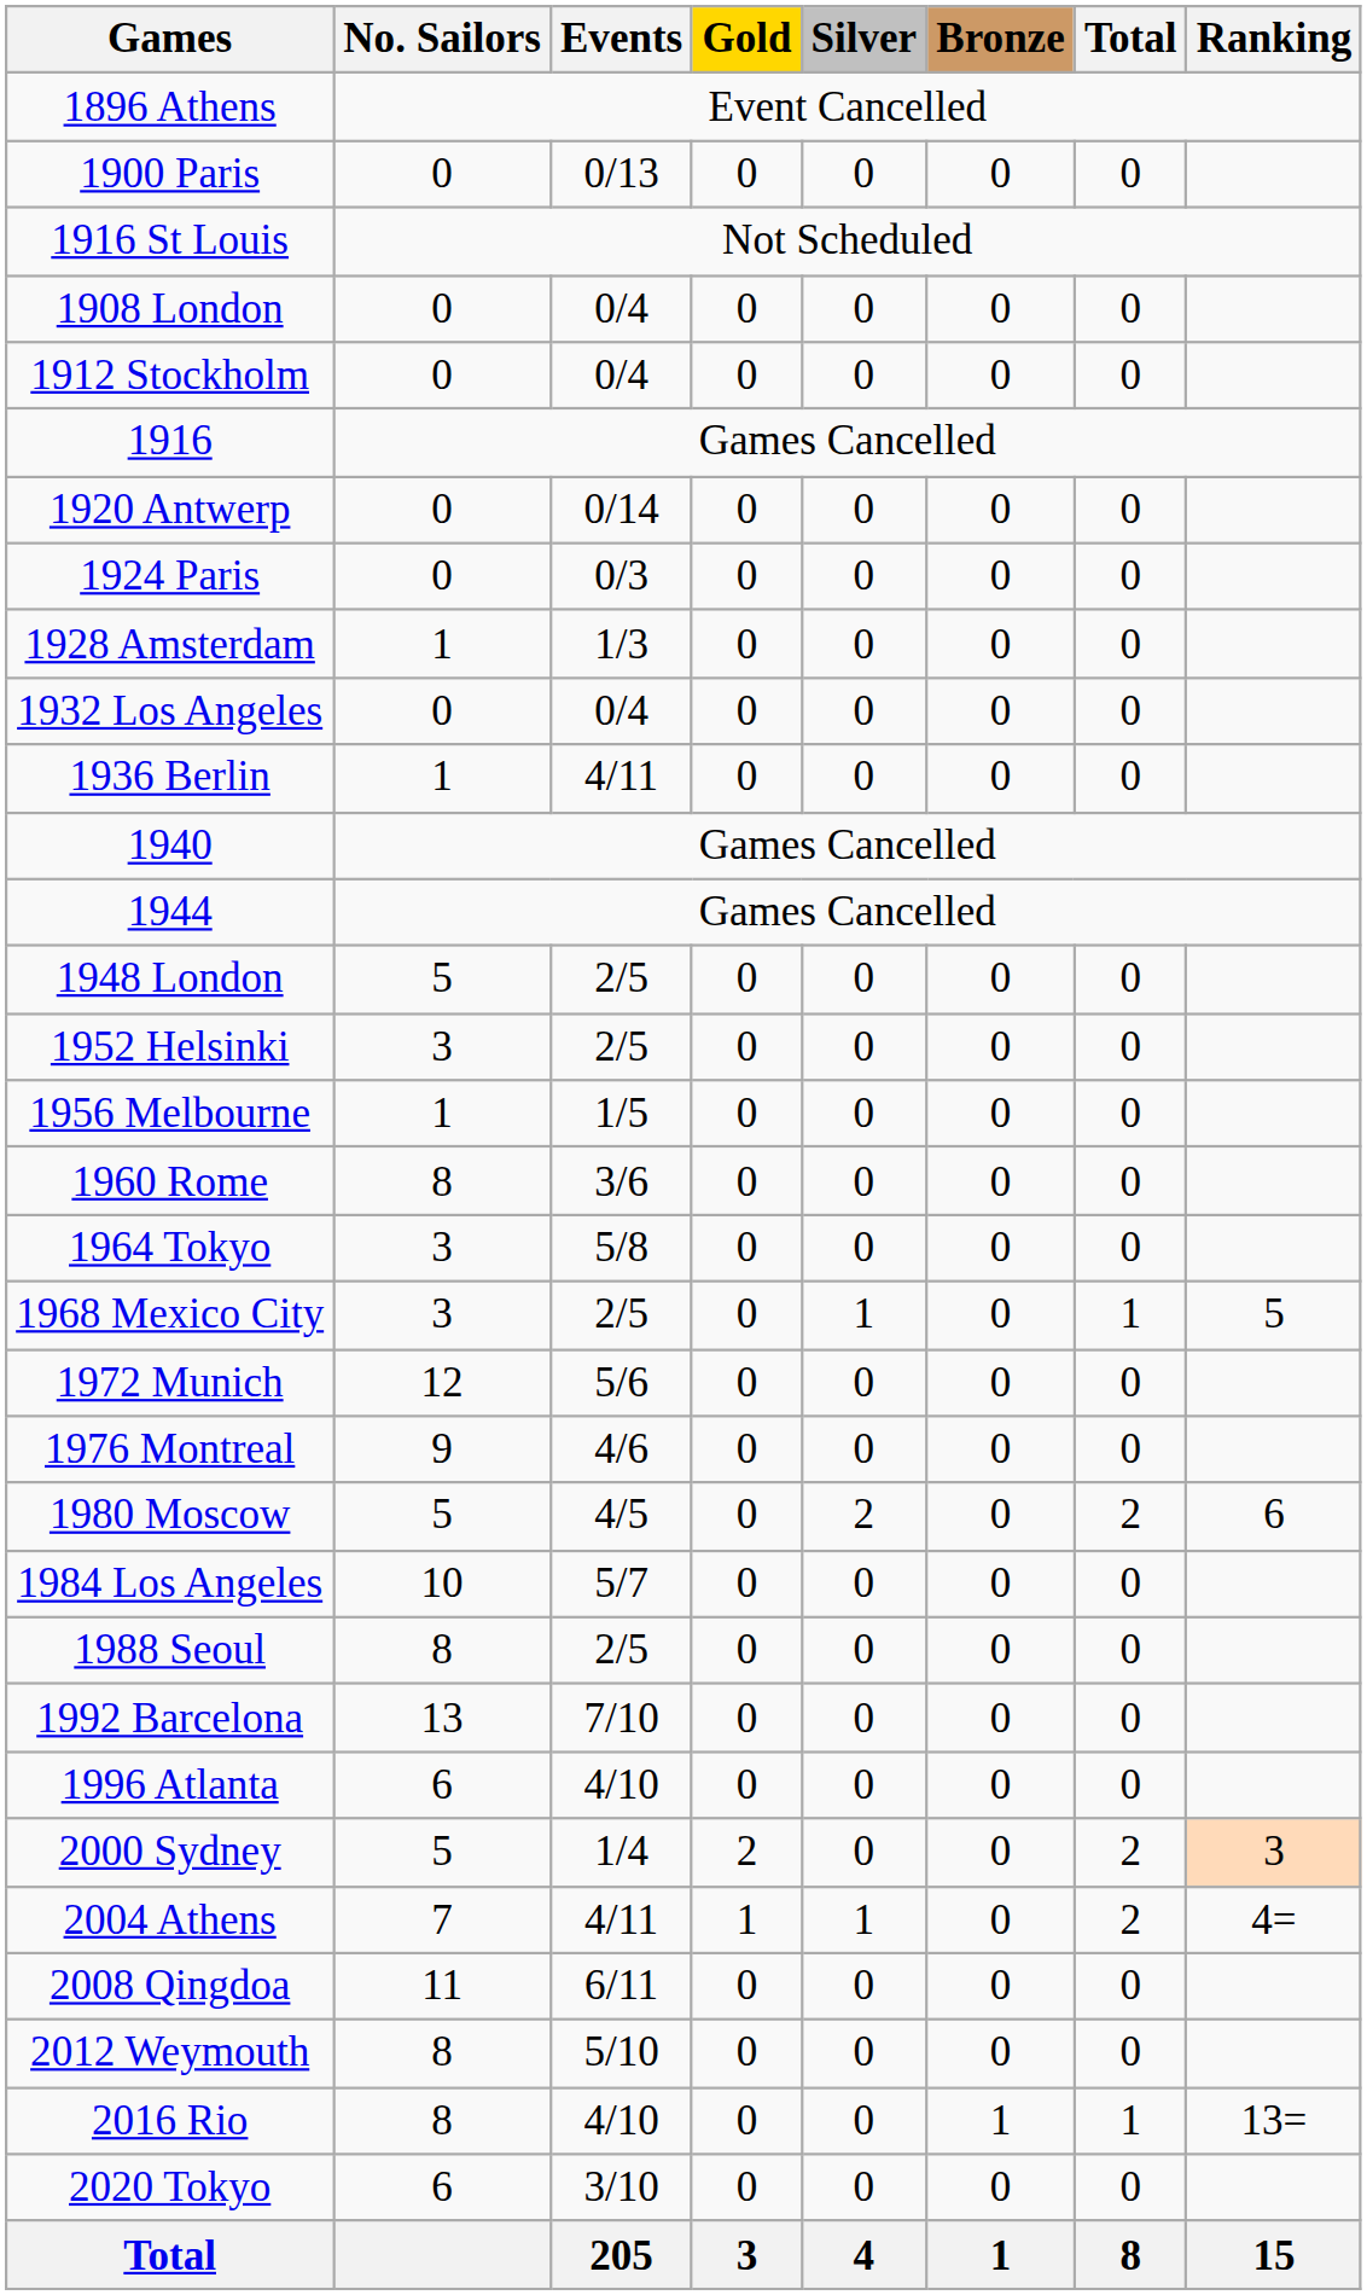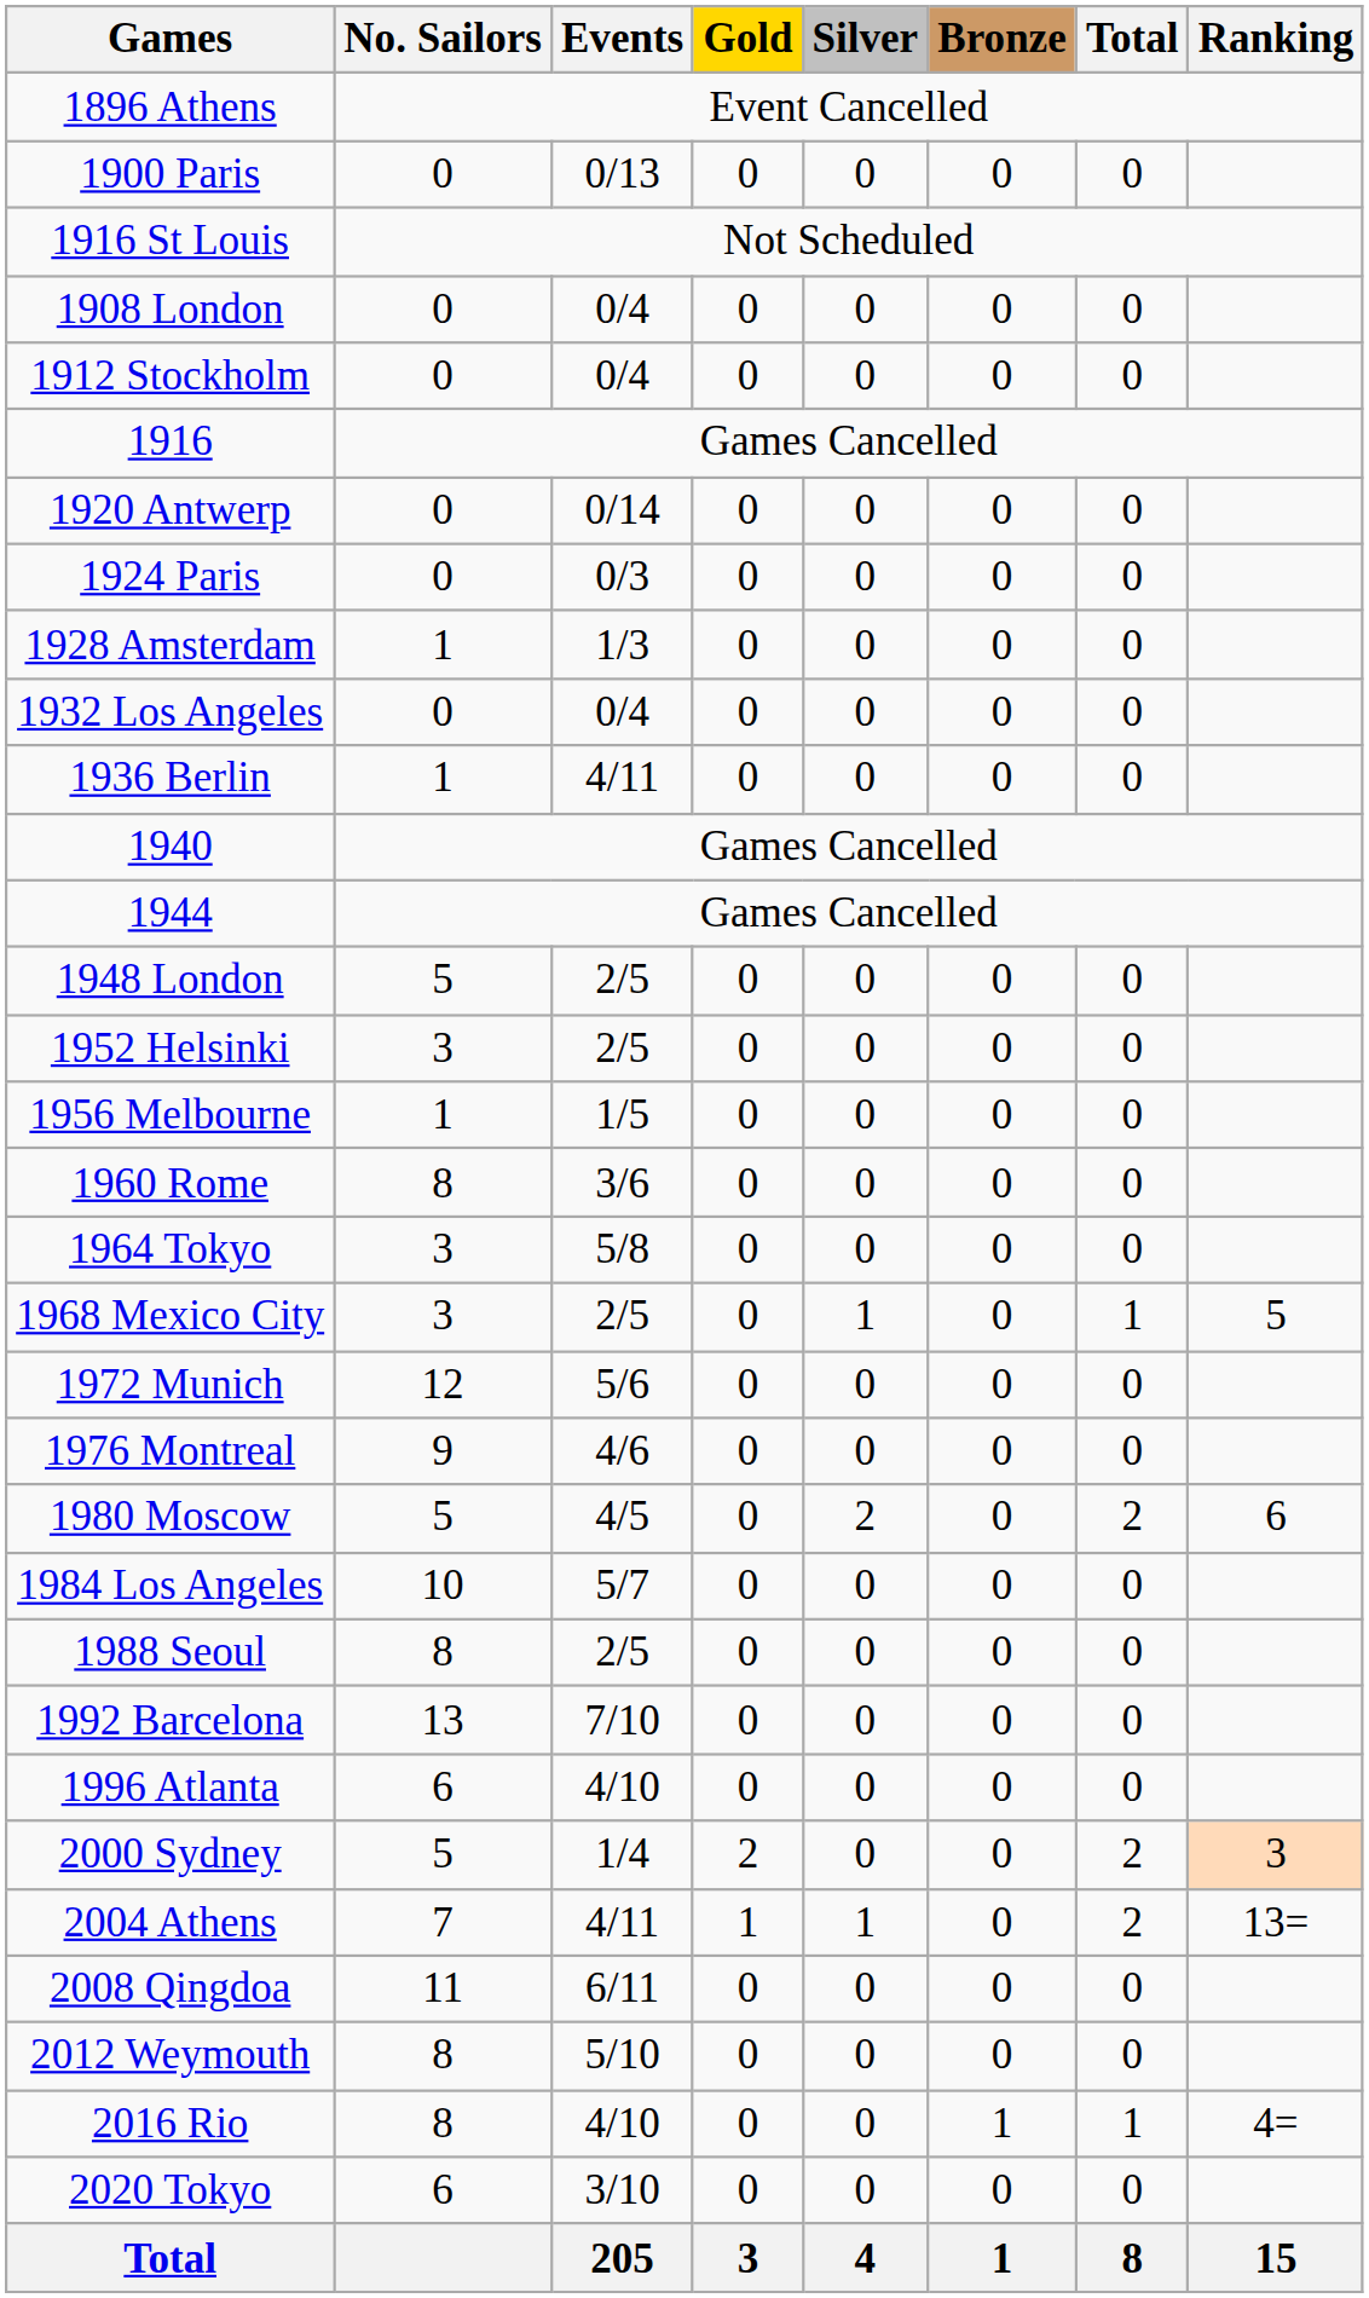 <table class="wikitable sortable" style="text-align:center">
 <tr>
 <th>Games</th>
 <th>No. Sailors</th>
 <th>Events</th>
 <th style="background-color:gold;">Gold</th>
 <th style="background-color:silver;">Silver</th>
 <th style="background-color:#c96;">Bronze</th>
 <th>Total</th>
 <th>Ranking</th>
 </tr>
 <tr>
 <td><a href='#'>1896 Athens</a></td>
 <td colspan=7>Event Cancelled</td>
 </tr>
 <tr>
 <td><a href='#'>1900 Paris</a></td>
 <td>0</td>
 <td>0/13</td>
 <td>0</td>
 <td>0</td>
 <td>0</td>
 <td>0</td>
 <td></td>
 </tr>
 <tr>
 <td><a href='#'>1916 St Louis</a></td>
 <td colspan=7>Not Scheduled</td>
 </tr>
 <tr>
 <td><a href='#'>1908 London</a></td>
 <td>0</td>
 <td>0/4</td>
 <td>0</td>
 <td>0</td>
 <td>0</td>
 <td>0</td>
 <td></td>
 </tr>
 <tr>
 <td><a href='#'>1912 Stockholm</a></td>
 <td>0</td>
 <td>0/4</td>
 <td>0</td>
 <td>0</td>
 <td>0</td>
 <td>0</td>
 <td></td>
 </tr>
 <tr>
 <td><a href='#'>1916</a></td>
 <td colspan=7>Games Cancelled</td>
 </tr>
 <tr>
 <td><a href='#'>1920 Antwerp</a></td>
 <td>0</td>
 <td>0/14</td>
 <td>0</td>
 <td>0</td>
 <td>0</td>
 <td>0</td>
 <td></td>
 </tr>
 <tr>
 <td><a href='#'>1924 Paris</a></td>
 <td>0</td>
 <td>0/3</td>
 <td>0</td>
 <td>0</td>
 <td>0</td>
 <td>0</td>
 <td></td>
 </tr>
 <tr>
 <td><a href='#'>1928 Amsterdam</a></td>
 <td>1</td>
 <td>1/3</td>
 <td>0</td>
 <td>0</td>
 <td>0</td>
 <td>0</td>
 <td></td>
 </tr>
 <tr>
 <td><a href='#'>1932 Los Angeles</a></td>
 <td>0</td>
 <td>0/4</td>
 <td>0</td>
 <td>0</td>
 <td>0</td>
 <td>0</td>
 <td></td>
 </tr>
 <tr>
 <td><a href='#'>1936 Berlin</a></td>
 <td>1</td>
 <td>4/11</td>
 <td>0</td>
 <td>0</td>
 <td>0</td>
 <td>0</td>
 <td></td>
 </tr>
 <tr>
 <td><a href='#'>1940</a></td>
 <td colspan=7>Games Cancelled</td>
 </tr>
 <tr>
 <td><a href='#'>1944</a></td>
 <td colspan=7>Games Cancelled</td>
 </tr>
 <tr>
 <td><a href='#'>1948 London</a></td>
 <td>5</td>
 <td>2/5</td>
 <td>0</td>
 <td>0</td>
 <td>0</td>
 <td>0</td>
 <td></td>
 </tr>
 <tr>
 <td><a href='#'>1952 Helsinki</a></td>
 <td>3</td>
 <td>2/5</td>
 <td>0</td>
 <td>0</td>
 <td>0</td>
 <td>0</td>
 <td></td>
 </tr>
 <tr>
 <td><a href='#'>1956 Melbourne</a></td>
 <td>1</td>
 <td>1/5</td>
 <td>0</td>
 <td>0</td>
 <td>0</td>
 <td>0</td>
 <td></td>
 </tr>
 <tr>
 <td><a href='#'>1960 Rome</a></td>
 <td>8</td>
 <td>3/6</td>
 <td>0</td>
 <td>0</td>
 <td>0</td>
 <td>0</td>
 <td></td>
 </tr>
 <tr>
 <td><a href='#'>1964 Tokyo</a></td>
 <td>3</td>
 <td>5/8</td>
 <td>0</td>
 <td>0</td>
 <td>0</td>
 <td>0</td>
 <td></td>
 </tr>
 <tr>
 <td><a href='#'>1968 Mexico City</a></td>
 <td>3</td>
 <td>2/5</td>
 <td>0</td>
 <td>1</td>
 <td>0</td>
 <td>1</td>
 <td>5</td>
 </tr>
 <tr>
 <td><a href='#'>1972 Munich</a></td>
 <td>12</td>
 <td>5/6</td>
 <td>0</td>
 <td>0</td>
 <td>0</td>
 <td>0</td>
 <td></td>
 </tr>
 <tr>
 <td><a href='#'>1976 Montreal</a></td>
 <td>9</td>
 <td>4/6</td>
 <td>0</td>
 <td>0</td>
 <td>0</td>
 <td>0</td>
 <td></td>
 </tr>
 <tr>
 <td><a href='#'>1980 Moscow</a></td>
 <td>5</td>
 <td>4/5</td>
 <td>0</td>
 <td>2</td>
 <td>0</td>
 <td>2</td>
 <td>6</td>
 </tr>
 <tr>
 <td><a href='#'>1984 Los Angeles</a></td>
 <td>10</td>
 <td>5/7</td>
 <td>0</td>
 <td>0</td>
 <td>0</td>
 <td>0</td>
 <td></td>
 </tr>
 <tr>
 <td><a href='#'>1988 Seoul</a></td>
 <td>8</td>
 <td>2/5</td>
 <td>0</td>
 <td>0</td>
 <td>0</td>
 <td>0</td>
 <td></td>
 </tr>
 <tr>
 <td><a href='#'>1992 Barcelona</a></td>
 <td>13</td>
 <td>7/10</td>
 <td>0</td>
 <td>0</td>
 <td>0</td>
 <td>0</td>
 <td></td>
 </tr>
 <tr>
 <td><a href='#'>1996 Atlanta</a></td>
 <td>6</td>
 <td>4/10</td>
 <td>0</td>
 <td>0</td>
 <td>0</td>
 <td>0</td>
 <td></td>
 </tr>
 <tr>
 <td><a href='#'>2000 Sydney</a></td>
 <td>5</td>
 <td>1/4</td>
 <td>2</td>
 <td>0</td>
 <td>0</td>
 <td>2</td>
 <td bgcolor=ffdab9>3</td>
 </tr>
 <tr>
 <td><a href='#'>2004 Athens</a></td>
 <td>7</td>
 <td>4/11</td>
 <td>1</td>
 <td>1</td>
 <td>0</td>
 <td>2</td>
-<td>4=</td>
+<td>13=</td>
 </tr>
 <tr>
 <td><a href='#'>2008 Qingdoa</a></td>
 <td>11</td>
 <td>6/11</td>
 <td>0</td>
 <td>0</td>
 <td>0</td>
 <td>0</td>
 <td></td>
 </tr>
 <tr>
 <td><a href='#'>2012 Weymouth</a></td>
 <td>8</td>
 <td>5/10</td>
 <td>0</td>
 <td>0</td>
 <td>0</td>
 <td>0</td>
 <td></td>
 </tr>
 <tr>
 <td><a href='#'>2016 Rio</a></td>
 <td>8</td>
 <td>4/10</td>
 <td>0</td>
 <td>0</td>
 <td>1</td>
 <td>1</td>
-<td>13=</td>
+<td>4=</td>
 </tr>
 <tr>
 <td><a href='#'>2020 Tokyo</a></td>
 <td>6</td>
 <td>3/10</td>
 <td>0</td>
 <td>0</td>
 <td>0</td>
 <td>0</td>
 <td></td>
 </tr>
 <tr>
 <th><a href='#'>Total</a></th>
 <th></th>
 <th>205</th>
 <th>3</th>
 <th>4</th>
 <th>1</th>
 <th>8</th>
 <th>15</th>
 </tr>
 </table>
